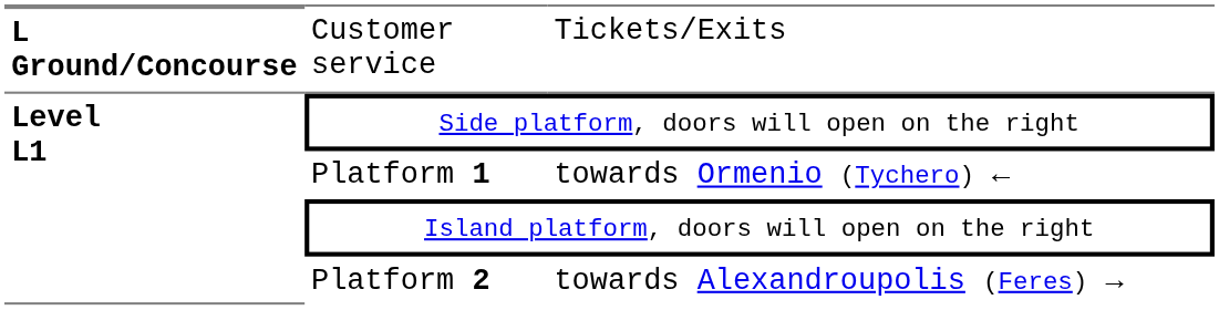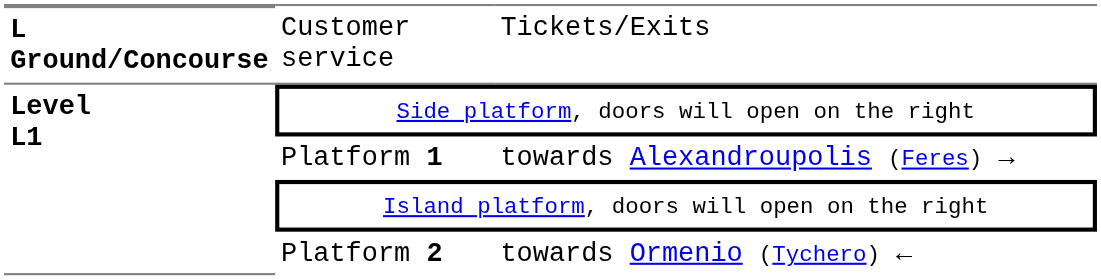 <table table border=0 cellspacing=0 cellpadding=3>
 <tr>
 <td style="border-bottom:solid 1px gray;border-top:solid 2px gray;" width=50 valign=top><strong>L<br>Ground/Concourse</strong></td>
 <td style="border-top:solid 1px gray;border-bottom:solid 1px gray;" width=100 valign=top>Customer service</td>
 <td style="border-top:solid 1px gray;border-bottom:solid 1px gray;" width=285 valign=top>Tickets/Exits</td>
 </tr>
 <tr>
 <td style="border-bottom:solid 1px gray;" rowspan=4 valign=top><strong>Level<br>L1</strong></td>
 <td style="border-top:solid 2px black;border-right:solid 2px black;border-left:solid 2px black;border-bottom:solid 2px black;text-align:center;" colspan=2><small><a href='#'>Side platform</a>, doors will open on the right</small></td>
 </tr>
 <tr>
 <td>Platform <span><strong>1</strong></span></td>
-<td> towards <a href='#'>Ormenio</a> <small>(<a href='#'>Tychero</a>)</small> ←</td>
+<td> towards <a href='#'>Alexandroupolis</a> <small>(<a href='#'>Feres</a>)</small> →</td>
 </tr>
 <tr>
 <td style="border-top:solid 2px black;border-left:solid 2px black;border-right:solid 2px black;border-bottom:solid 2px black;text-align:center;" colspan=2><small><a href='#'>Island platform</a>, doors will open on the right</small></td>
 </tr>
 <tr>
 <td>Platform <span><strong>2</strong></span></td>
-<td> towards <a href='#'>Alexandroupolis</a> <small>(<a href='#'>Feres</a>)</small> →</td>
+<td> towards <a href='#'>Ormenio</a> <small>(<a href='#'>Tychero</a>)</small> ←</td>
 </tr>
 </table>
